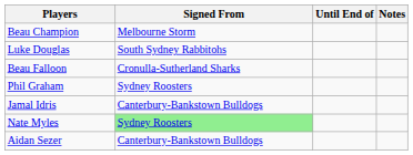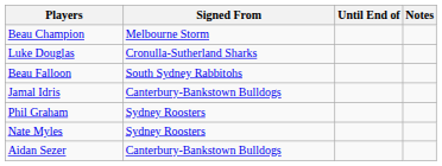 <table class="wikitable" style="font-size:90%">
 <tr bgcolor="#efefef">
 <th style="width:9.5em">Players</th>
 <th style="width:17.5em">Signed From</th>
 <th>Until End of</th>
 <th>Notes</th>
 </tr>
 <tr>
 <td><a href='#'>Beau Champion</a></td>
 <td> <a href='#'>Melbourne Storm</a></td>
 <td></td>
 <td></td>
 </tr>
 <tr>
 <td><a href='#'>Luke Douglas</a></td>
+<td> <a href='#'>Cronulla-Sutherland Sharks</a></td>
+<td></td>
+<td></td>
+</tr>
+<tr>
+<td><a href='#'>Beau Falloon</a></td>
 <td> <a href='#'>South Sydney Rabbitohs</a></td>
 <td></td>
 <td></td>
 </tr>
 <tr>
-<td><a href='#'>Beau Falloon</a></td>
-<td> <a href='#'>Cronulla-Sutherland Sharks</a></td>
+<td><a href='#'>Jamal Idris</a></td>
+<td> <a href='#'>Canterbury-Bankstown Bulldogs</a></td>
 <td></td>
 <td></td>
 </tr>
 <tr>
 <td><a href='#'>Phil Graham</a></td>
 <td> <a href='#'>Sydney Roosters</a></td>
 <td></td>
 <td></td>
 </tr>
 <tr>
-<td><a href='#'>Jamal Idris</a></td>
-<td> <a href='#'>Canterbury-Bankstown Bulldogs</a></td>
-<td></td>
-<td></td>
-</tr>
-<tr>
 <td><a href='#'>Nate Myles</a></td>
-<td style="background: lightgreen;"> <a href='#'>Sydney Roosters</a></td>
+<td> <a href='#'>Sydney Roosters</a></td>
 <td></td>
 <td></td>
 </tr>
 <tr>
 <td><a href='#'>Aidan Sezer</a></td>
 <td> <a href='#'>Canterbury-Bankstown Bulldogs</a></td>
 <td></td>
 <td></td>
 </tr>
 </table>
